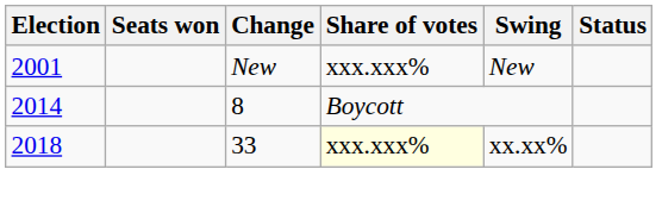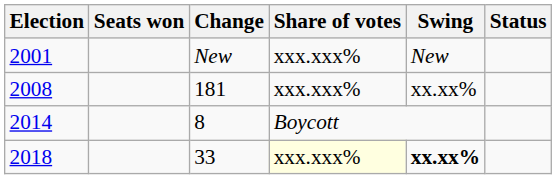 <table class="wikitable">
 <tr>
 <th>Election</th>
 <th>Seats won</th>
 <th>Change</th>
 <th>Share of votes</th>
 <th>Swing</th>
 <th>Status</th>
 </tr>
 <tr>
 <td><a href='#'>2001</a></td>
 <td></td>
 <td><em>New</em></td>
 <td>xxx.xxx%</td>
 <td><em>New</em></td>
 <td></td>
 </tr>
 <tr>
+<td><a href='#'>2008</a></td>
+<td></td>
+<td> 181</td>
+<td>xxx.xxx%</td>
+<td> xx.xx%</td>
+<td></td>
+</tr>
+<tr>
 <td><a href='#'>2014</a></td>
 <td></td>
 <td> 8</td>
 <td colspan="2"><em>Boycott</em></td>
 <td></td>
 </tr>
 <tr>
 <td><a href='#'>2018</a></td>
 <td></td>
 <td> 33</td>
 <td style="background: lightyellow;">xxx.xxx%</td>
-<td>xx.xx%</td>
+<td><strong>xx.xx%</strong></td>
 <td></td>
 </tr>
 </table>
